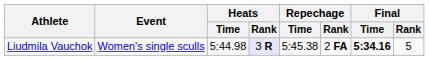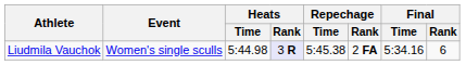 <table class="wikitable" style="font-size:90%">
 <tr>
 <th rowspan="2">Athlete</th>
 <th rowspan="2">Event</th>
 <th colspan="2">Heats</th>
 <th colspan="2">Repechage</th>
 <th colspan="2">Final</th>
 </tr>
 <tr style="font-size:95%">
 <th>Time</th>
 <th>Rank</th>
 <th>Time</th>
 <th>Rank</th>
 <th>Time</th>
 <th>Rank</th>
 </tr>
 <tr align=center>
 <td align=left><a href='#'>Liudmila Vauchok</a></td>
 <td align=left><a href='#'>Women's single sculls</a></td>
 <td>5:44.98</td>
 <td style="background: lavender;">3 <strong>R</strong></td>
 <td>5:45.38</td>
 <td>2 <strong>FA</strong></td>
-<td><strong>5:34.16</strong></td>
-<td>5</td>
+<td>5:34.16</td>
+<td>6</td>
 </tr>
 </table>
